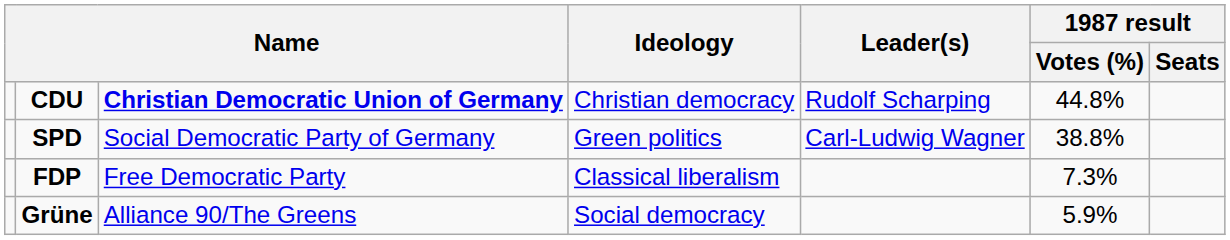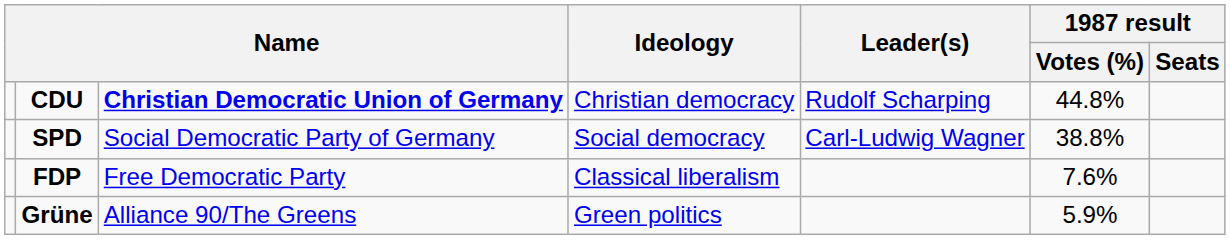 <table class="wikitable">
 <tr>
 <th rowspan=2 colspan=3>Name</th>
 <th rowspan=2>Ideology</th>
 <th rowspan=2>Leader(s)</th>
 <th colspan=2>1987 result</th>
 </tr>
 <tr>
 <th>Votes (%)</th>
 <th>Seats</th>
 </tr>
 <tr>
 <td bgcolor=></td>
 <td align=center><strong>CDU</strong></td>
 <td><strong><a href='#'>Christian Democratic Union of Germany</a><br></strong></td>
 <td><a href='#'>Christian democracy</a></td>
 <td><a href='#'>Rudolf Scharping</a></td>
 <td align=center>44.8%</td>
 <td></td>
 </tr>
 <tr>
 <td bgcolor=></td>
 <td align=center><strong>SPD</strong></td>
 <td><a href='#'>Social Democratic Party of Germany</a><br></td>
-<td><a href='#'>Green politics</a></td>
+<td><a href='#'>Social democracy</a></td>
 <td><a href='#'>Carl-Ludwig Wagner</a></td>
 <td align=center>38.8%</td>
 <td></td>
 </tr>
 <tr>
 <td bgcolor=></td>
 <td align=center><strong>FDP</strong></td>
 <td><a href='#'>Free Democratic Party</a><br></td>
 <td><a href='#'>Classical liberalism</a></td>
 <td></td>
-<td align=center>7.3%</td>
+<td align=center>7.6%</td>
 <td></td>
 </tr>
 <tr>
 <td bgcolor=></td>
 <td align=center><strong>Grüne</strong></td>
 <td><a href='#'>Alliance 90/The Greens</a><br></td>
-<td><a href='#'>Social democracy</a></td>
+<td><a href='#'>Green politics</a></td>
 <td></td>
 <td align=center>5.9%</td>
 <td></td>
 </tr>
 </table>
